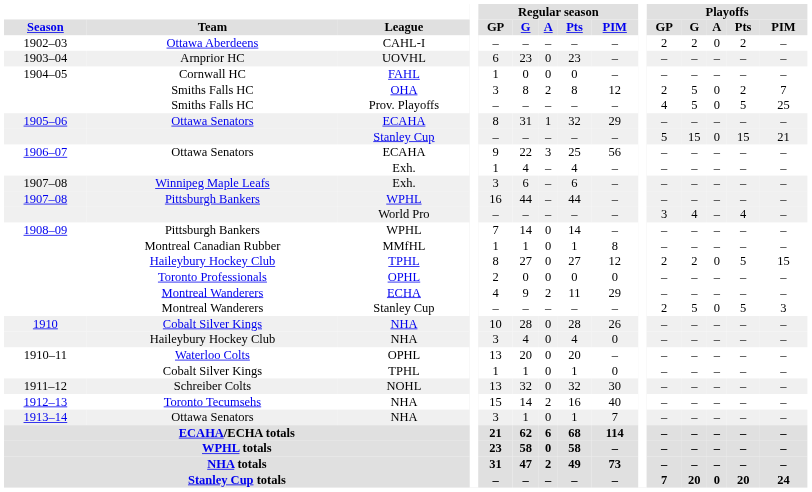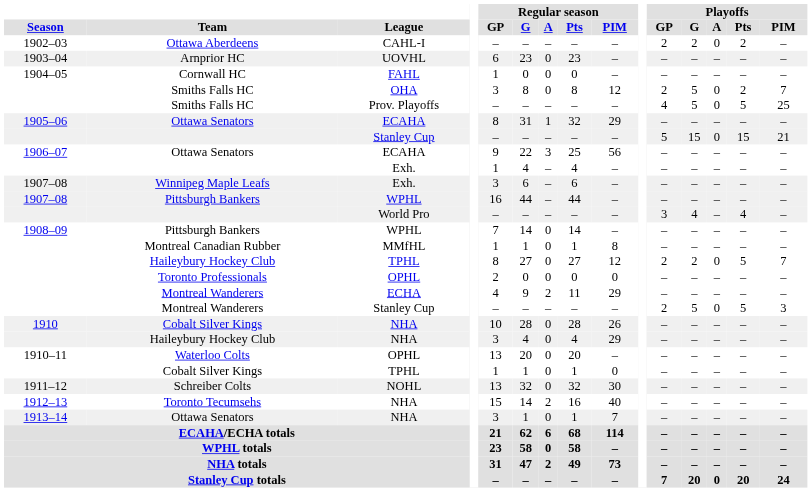 <table BORDER="0" CELLPADDING="1" CELLSPACING="0" width="65%" style="text-align:center">
 <tr bgcolor="#e0e0e0">
 <th colspan="3" bgcolor="#ffffff"> </th>
 <th rowspan="99" bgcolor="#ffffff"> </th>
 <th colspan="5">Regular season</th>
 <th rowspan="99" bgcolor="#ffffff"> </th>
 <th colspan="5">Playoffs</th>
 </tr>
 <tr bgcolor="#e0e0e0">
 <th><a href='#'>Season</a></th>
 <th>Team</th>
 <th>League</th>
 <th>GP</th>
 <th><a href='#'>G</a></th>
 <th><a href='#'>A</a></th>
 <th><a href='#'>Pts</a></th>
 <th><a href='#'>PIM</a></th>
 <th>GP</th>
 <th>G</th>
 <th>A</th>
 <th>Pts</th>
 <th>PIM</th>
 </tr>
 <tr ALIGN="center">
 <td>1902–03</td>
 <td><a href='#'>Ottawa Aberdeens</a></td>
 <td>CAHL-I</td>
 <td>–</td>
 <td>–</td>
 <td>–</td>
 <td>–</td>
 <td>–</td>
 <td>2</td>
 <td>2</td>
 <td>0</td>
 <td>2</td>
 <td>–</td>
 </tr>
 <tr ALIGN="center" bgcolor="#f0f0f0">
 <td>1903–04</td>
 <td>Arnprior HC</td>
 <td>UOVHL</td>
 <td>6</td>
 <td>23</td>
 <td>0</td>
 <td>23</td>
 <td>–</td>
 <td>–</td>
 <td>–</td>
 <td>–</td>
 <td>–</td>
 <td>–</td>
 </tr>
 <tr ALIGN="center">
 <td>1904–05</td>
 <td>Cornwall HC</td>
 <td><a href='#'>FAHL</a></td>
 <td>1</td>
 <td>0</td>
 <td>0</td>
 <td>0</td>
 <td>–</td>
 <td>–</td>
 <td>–</td>
 <td>–</td>
 <td>–</td>
 <td>–</td>
 </tr>
 <tr ALIGN="center">
 <td></td>
 <td>Smiths Falls HC</td>
 <td><a href='#'>OHA</a></td>
 <td>3</td>
 <td>8</td>
-<td>2</td>
+<td>0</td>
 <td>8</td>
 <td>12</td>
 <td>2</td>
 <td>5</td>
 <td>0</td>
 <td>2</td>
 <td>7</td>
 </tr>
 <tr ALIGN="center">
 <td></td>
 <td>Smiths Falls HC</td>
 <td>Prov. Playoffs</td>
 <td>–</td>
 <td>–</td>
 <td>–</td>
 <td>–</td>
 <td>–</td>
 <td>4</td>
 <td>5</td>
 <td>0</td>
 <td>5</td>
 <td>25</td>
 </tr>
 <tr ALIGN="center" bgcolor="#f0f0f0">
 <td><a href='#'>1905–06</a></td>
 <td><a href='#'>Ottawa Senators</a></td>
 <td><a href='#'>ECAHA</a></td>
 <td>8</td>
 <td>31</td>
 <td>1</td>
 <td>32</td>
 <td>29</td>
 <td>–</td>
 <td>–</td>
 <td>–</td>
 <td>–</td>
 <td>–</td>
 </tr>
 <tr ALIGN="center" bgcolor="#f0f0f0">
 <td></td>
 <td></td>
 <td><a href='#'>Stanley Cup</a></td>
 <td>–</td>
 <td>–</td>
 <td>–</td>
 <td>–</td>
 <td>–</td>
 <td>5</td>
 <td>15</td>
 <td>0</td>
 <td>15</td>
 <td>21</td>
 </tr>
 <tr ALIGN="center">
 <td><a href='#'>1906–07</a></td>
 <td>Ottawa Senators</td>
 <td>ECAHA</td>
 <td>9</td>
 <td>22</td>
 <td>3</td>
 <td>25</td>
 <td>56</td>
 <td>–</td>
 <td>–</td>
 <td>–</td>
 <td>–</td>
 <td>–</td>
 </tr>
 <tr ALIGN="center">
 <td></td>
 <td></td>
 <td>Exh.</td>
 <td>1</td>
 <td>4</td>
 <td>–</td>
 <td>4</td>
 <td>–</td>
 <td>–</td>
 <td>–</td>
 <td>–</td>
 <td>–</td>
 <td>–</td>
 </tr>
 <tr ALIGN="center" bgcolor="#f0f0f0">
 <td>1907–08</td>
 <td><a href='#'>Winnipeg Maple Leafs</a></td>
 <td>Exh.</td>
 <td>3</td>
 <td>6</td>
 <td>–</td>
 <td>6</td>
 <td>–</td>
 <td>–</td>
 <td>–</td>
 <td>–</td>
 <td>–</td>
 <td>–</td>
 </tr>
 <tr ALIGN="center" bgcolor="#f0f0f0">
 <td><a href='#'>1907–08</a></td>
 <td><a href='#'>Pittsburgh Bankers</a></td>
 <td><a href='#'>WPHL</a></td>
 <td>16</td>
 <td>44</td>
 <td>–</td>
 <td>44</td>
 <td>–</td>
 <td>–</td>
 <td>–</td>
 <td>–</td>
 <td>–</td>
 <td>–</td>
 </tr>
 <tr ALIGN="center" bgcolor="#f0f0f0">
 <td></td>
 <td></td>
 <td>World Pro</td>
 <td>–</td>
 <td>–</td>
 <td>–</td>
 <td>–</td>
 <td>–</td>
 <td>3</td>
 <td>4</td>
 <td>–</td>
 <td>4</td>
 <td>–</td>
 </tr>
 <tr ALIGN="center">
 <td><a href='#'>1908–09</a></td>
 <td>Pittsburgh Bankers</td>
 <td>WPHL</td>
 <td>7</td>
 <td>14</td>
 <td>0</td>
 <td>14</td>
 <td>–</td>
 <td>–</td>
 <td>–</td>
 <td>–</td>
 <td>–</td>
 <td>–</td>
 </tr>
 <tr ALIGN="center">
 <td></td>
 <td>Montreal Canadian Rubber</td>
 <td>MMfHL</td>
 <td>1</td>
 <td>1</td>
 <td>0</td>
 <td>1</td>
 <td>8</td>
 <td>–</td>
 <td>–</td>
 <td>–</td>
 <td>–</td>
 <td>–</td>
 </tr>
 <tr ALIGN="center">
 <td></td>
 <td><a href='#'>Haileybury Hockey Club</a></td>
 <td><a href='#'>TPHL</a></td>
 <td>8</td>
 <td>27</td>
 <td>0</td>
 <td>27</td>
 <td>12</td>
 <td>2</td>
 <td>2</td>
 <td>0</td>
 <td>5</td>
-<td>15</td>
+<td>7</td>
 </tr>
 <tr ALIGN="center">
 <td></td>
 <td><a href='#'>Toronto Professionals</a></td>
 <td><a href='#'>OPHL</a></td>
 <td>2</td>
 <td>0</td>
 <td>0</td>
 <td>0</td>
 <td>0</td>
 <td>–</td>
 <td>–</td>
 <td>–</td>
 <td>–</td>
 <td>–</td>
 </tr>
 <tr ALIGN="center">
 <td></td>
 <td><a href='#'>Montreal Wanderers</a></td>
 <td><a href='#'>ECHA</a></td>
 <td>4</td>
 <td>9</td>
 <td>2</td>
 <td>11</td>
 <td>29</td>
 <td>–</td>
 <td>–</td>
 <td>–</td>
 <td>–</td>
 <td>–</td>
 </tr>
 <tr ALIGN="center">
 <td></td>
 <td>Montreal Wanderers</td>
 <td>Stanley Cup</td>
 <td>–</td>
 <td>–</td>
 <td>–</td>
 <td>–</td>
 <td>–</td>
 <td>2</td>
 <td>5</td>
 <td>0</td>
 <td>5</td>
 <td>3</td>
 </tr>
 <tr ALIGN="center" bgcolor="#f0f0f0">
 <td><a href='#'>1910</a></td>
 <td><a href='#'>Cobalt Silver Kings</a></td>
 <td><a href='#'>NHA</a></td>
 <td>10</td>
 <td>28</td>
 <td>0</td>
 <td>28</td>
 <td>26</td>
 <td>–</td>
 <td>–</td>
 <td>–</td>
 <td>–</td>
 <td>–</td>
 </tr>
 <tr ALIGN="center" bgcolor="#f0f0f0">
 <td></td>
 <td>Haileybury Hockey Club</td>
 <td>NHA</td>
 <td>3</td>
 <td>4</td>
 <td>0</td>
 <td>4</td>
-<td>0</td>
+<td>29</td>
 <td>–</td>
 <td>–</td>
 <td>–</td>
 <td>–</td>
 <td>–</td>
 </tr>
 <tr ALIGN="center">
 <td>1910–11</td>
 <td><a href='#'>Waterloo Colts</a></td>
 <td>OPHL</td>
 <td>13</td>
 <td>20</td>
 <td>0</td>
 <td>20</td>
 <td>–</td>
 <td>–</td>
 <td>–</td>
 <td>–</td>
 <td>–</td>
 <td>–</td>
 </tr>
 <tr ALIGN="center">
 <td></td>
 <td>Cobalt Silver Kings</td>
 <td>TPHL</td>
 <td>1</td>
 <td>1</td>
 <td>0</td>
 <td>1</td>
 <td>0</td>
 <td>–</td>
 <td>–</td>
 <td>–</td>
 <td>–</td>
 <td>–</td>
 </tr>
 <tr ALIGN="center" bgcolor="#f0f0f0">
 <td>1911–12</td>
 <td>Schreiber Colts</td>
 <td>NOHL</td>
 <td>13</td>
 <td>32</td>
 <td>0</td>
 <td>32</td>
 <td>30</td>
 <td>–</td>
 <td>–</td>
 <td>–</td>
 <td>–</td>
 <td>–</td>
 </tr>
 <tr ALIGN="center">
 <td><a href='#'>1912–13</a></td>
 <td><a href='#'>Toronto Tecumsehs</a></td>
 <td>NHA</td>
 <td>15</td>
 <td>14</td>
 <td>2</td>
 <td>16</td>
 <td>40</td>
 <td>–</td>
 <td>–</td>
 <td>–</td>
 <td>–</td>
 <td>–</td>
 </tr>
 <tr ALIGN="center" bgcolor="#f0f0f0">
 <td><a href='#'>1913–14</a></td>
 <td>Ottawa Senators</td>
 <td>NHA</td>
 <td>3</td>
 <td>1</td>
 <td>0</td>
 <td>1</td>
 <td>7</td>
 <td>–</td>
 <td>–</td>
 <td>–</td>
 <td>–</td>
 <td>–</td>
 </tr>
 <tr ALIGN="center" bgcolor="#e0e0e0">
 <th colspan="3" align="center"><a href='#'>ECAHA</a>/ECHA totals</th>
 <th>21</th>
 <th>62</th>
 <th>6</th>
 <th>68</th>
 <th>114</th>
 <th>–</th>
 <th>–</th>
 <th>–</th>
 <th>–</th>
 <th>–</th>
 </tr>
 <tr ALIGN="center" bgcolor="#e0e0e0">
 <th colspan="3" align="center"><a href='#'>WPHL</a> totals</th>
 <th>23</th>
 <th>58</th>
 <th>0</th>
 <th>58</th>
 <th>–</th>
 <th>–</th>
 <th>–</th>
 <th>–</th>
 <th>–</th>
 <th>–</th>
 </tr>
 <tr ALIGN="center" bgcolor="#e0e0e0">
 <th colspan="3" align="center"><a href='#'>NHA</a> totals</th>
 <th>31</th>
 <th>47</th>
 <th>2</th>
 <th>49</th>
 <th>73</th>
 <th>–</th>
 <th>–</th>
 <th>–</th>
 <th>–</th>
 <th>–</th>
 </tr>
 <tr ALIGN="center" bgcolor="#e0e0e0">
 <th colspan="3" align="center"><a href='#'>Stanley Cup</a> totals</th>
 <th>–</th>
 <th>–</th>
 <th>–</th>
 <th>–</th>
 <th>–</th>
 <th>7</th>
 <th>20</th>
 <th>0</th>
 <th>20</th>
 <th>24</th>
 </tr>
 </table>
